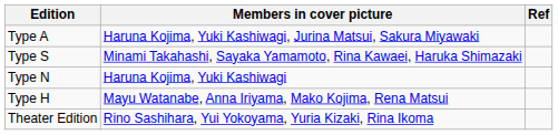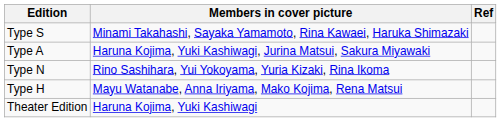 <table class="wikitable">
 <tr>
 <th>Edition</th>
 <th>Members in cover picture</th>
 <th>Ref</th>
 </tr>
 <tr>
+<td>Type S</td>
+<td><a href='#'>Minami Takahashi</a>, <a href='#'>Sayaka Yamamoto</a>, <a href='#'>Rina Kawaei</a>, <a href='#'>Haruka Shimazaki</a></td>
+<td></td>
+</tr>
+<tr>
 <td>Type A</td>
 <td><a href='#'>Haruna Kojima</a>, <a href='#'>Yuki Kashiwagi</a>, <a href='#'>Jurina Matsui</a>, <a href='#'>Sakura Miyawaki</a></td>
 <td></td>
 </tr>
 <tr>
-<td>Type S</td>
-<td><a href='#'>Minami Takahashi</a>, <a href='#'>Sayaka Yamamoto</a>, <a href='#'>Rina Kawaei</a>, <a href='#'>Haruka Shimazaki</a></td>
-<td></td>
-</tr>
-<tr>
 <td>Type N</td>
-<td><a href='#'>Haruna Kojima</a>, <a href='#'>Yuki Kashiwagi</a></td>
+<td><a href='#'>Rino Sashihara</a>, <a href='#'>Yui Yokoyama</a>, <a href='#'>Yuria Kizaki</a>, <a href='#'>Rina Ikoma</a></td>
 <td></td>
 </tr>
 <tr>
 <td>Type H</td>
 <td><a href='#'>Mayu Watanabe</a>, <a href='#'>Anna Iriyama</a>, <a href='#'>Mako Kojima</a>, <a href='#'>Rena Matsui</a></td>
 <td></td>
 </tr>
 <tr>
 <td>Theater Edition</td>
-<td><a href='#'>Rino Sashihara</a>, <a href='#'>Yui Yokoyama</a>, <a href='#'>Yuria Kizaki</a>, <a href='#'>Rina Ikoma</a></td>
+<td><a href='#'>Haruna Kojima</a>, <a href='#'>Yuki Kashiwagi</a></td>
 <td></td>
 </tr>
 </table>
